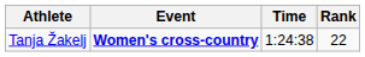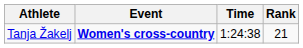 <table class=wikitable style=font-size:90%;text-align:center>
 <tr>
 <th>Athlete</th>
 <th>Event</th>
 <th>Time</th>
 <th>Rank</th>
 </tr>
 <tr>
 <td align=left><a href='#'>Tanja Žakelj</a></td>
 <td align=left><strong><a href='#'>Women's cross-country</a></strong></td>
 <td>1:24:38</td>
-<td>22</td>
+<td>21</td>
 </tr>
 </table>
